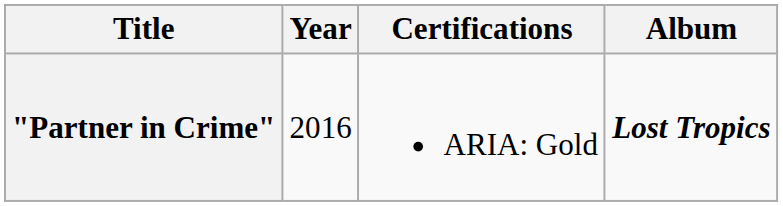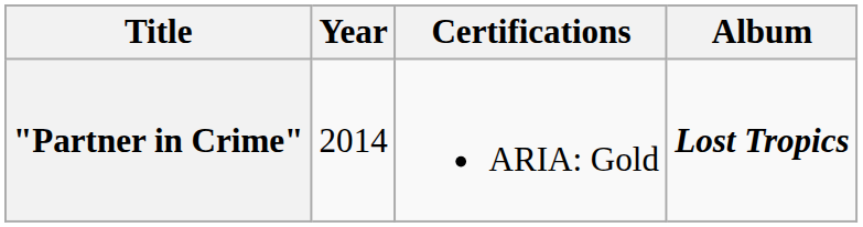 <table class="wikitable plainrowheaders" style="text-align:center;">
 <tr>
 <th scope="col">Title</th>
 <th scope="col">Year</th>
 <th scope="col">Certifications</th>
 <th scope="col">Album</th>
 </tr>
 <tr>
 <th scope="row">"Partner in Crime"</th>
-<td>2016</td>
+<td>2014</td>
 <td><br><ul><li>ARIA: Gold</li></ul></td>
 <td><strong><em>Lost Tropics</em></strong></td>
 </tr>
 </table>
